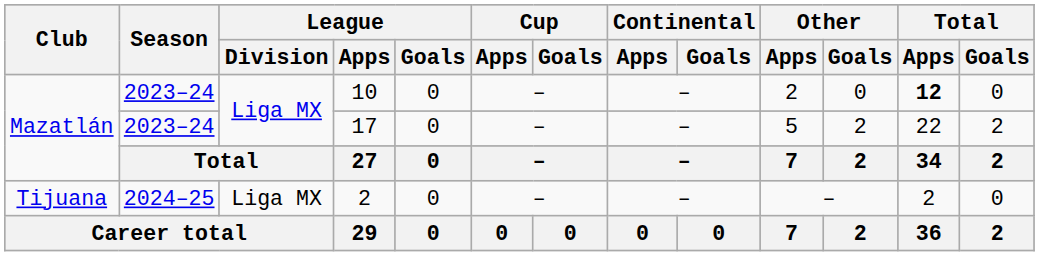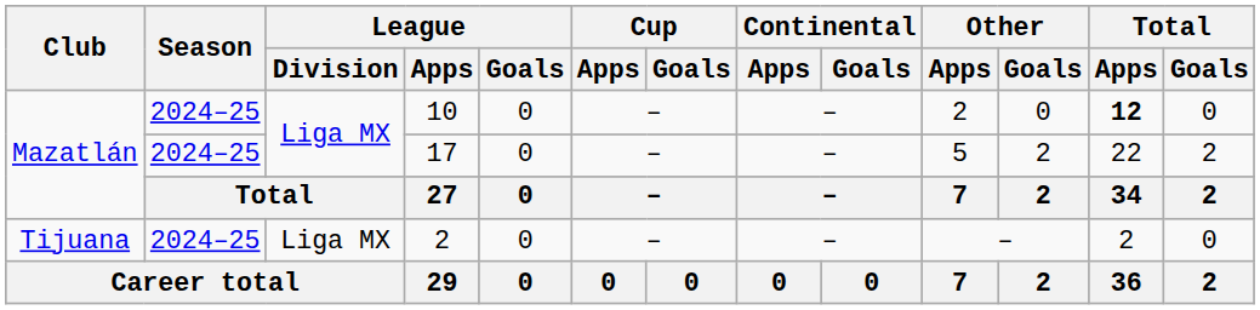 <table class="wikitable" style="text-align: center">
 <tr>
 <th rowspan="2">Club</th>
 <th rowspan="2">Season</th>
 <th colspan="3">League</th>
 <th colspan="2">Cup</th>
 <th colspan="2">Continental</th>
 <th colspan="2">Other</th>
 <th colspan="2">Total</th>
 </tr>
 <tr>
 <th>Division</th>
 <th>Apps</th>
 <th>Goals</th>
 <th>Apps</th>
 <th>Goals</th>
 <th>Apps</th>
 <th>Goals</th>
 <th>Apps</th>
 <th>Goals</th>
 <th>Apps</th>
 <th>Goals</th>
 </tr>
 <tr>
 <td rowspan="3"><a href='#'>Mazatlán</a></td>
-<td><a href='#'>2023–24</a></td>
+<td><a href='#'>2024–25</a></td>
 <td rowspan="2"><a href='#'>Liga MX</a></td>
 <td>10</td>
 <td>0</td>
 <td colspan="2">–</td>
 <td colspan="2">–</td>
 <td>2</td>
 <td>0</td>
 <td><strong>12</strong></td>
 <td>0</td>
 </tr>
 <tr>
-<td><a href='#'>2023–24</a></td>
+<td><a href='#'>2024–25</a></td>
 <td>17</td>
 <td>0</td>
 <td colspan="2">–</td>
 <td colspan="2">–</td>
 <td>5</td>
 <td>2</td>
 <td>22</td>
 <td>2</td>
 </tr>
 <tr>
 <th colspan="2">Total</th>
 <th>27</th>
 <th>0</th>
 <th colspan="2">–</th>
 <th colspan="2">–</th>
 <th>7</th>
 <th>2</th>
 <th>34</th>
 <th>2</th>
 </tr>
 <tr>
 <td><a href='#'>Tijuana</a></td>
 <td><a href='#'>2024–25</a></td>
 <td>Liga MX</td>
 <td>2</td>
 <td>0</td>
 <td colspan="2">–</td>
 <td colspan="2">–</td>
 <td colspan="2">–</td>
 <td>2</td>
 <td>0</td>
 </tr>
 <tr>
 <th colspan="3">Career total</th>
 <th>29</th>
 <th>0</th>
 <th>0</th>
 <th>0</th>
 <th>0</th>
 <th>0</th>
 <th>7</th>
 <th>2</th>
 <th>36</th>
 <th>2</th>
 </tr>
 </table>
